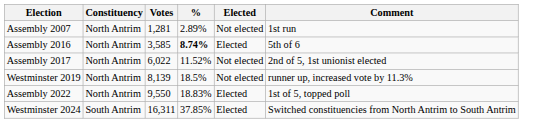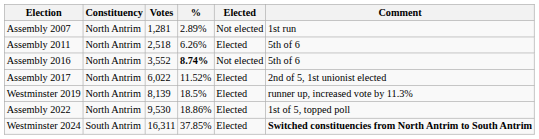 <table class="wikitable sortable">
 <tr>
 <th>Election</th>
 <th>Constituency</th>
 <th>Votes</th>
 <th>%</th>
 <th>Elected</th>
 <th>Comment</th>
 </tr>
 <tr>
 <td>Assembly 2007</td>
 <td>North Antrim</td>
 <td>1,281</td>
 <td>2.89%</td>
 <td>Not elected</td>
 <td>1st run</td>
 </tr>
 <tr>
+<td>Assembly 2011</td>
+<td>North Antrim</td>
+<td>2,518</td>
+<td>6.26%</td>
+<td>Elected</td>
+<td>5th of 6</td>
+</tr>
+<tr>
 <td>Assembly 2016</td>
 <td>North Antrim</td>
-<td>3,585</td>
+<td>3,552</td>
 <td><strong>8.74%</strong></td>
-<td>Elected</td>
+<td>Not elected</td>
 <td>5th of 6</td>
 </tr>
 <tr>
 <td>Assembly 2017</td>
 <td>North Antrim</td>
 <td>6,022</td>
 <td>11.52%</td>
-<td>Not elected</td>
+<td>Elected</td>
 <td>2nd of 5, 1st unionist elected</td>
 </tr>
 <tr>
 <td>Westminster 2019</td>
 <td>North Antrim</td>
 <td>8,139</td>
 <td>18.5%</td>
-<td>Not elected</td>
+<td>Elected</td>
 <td>runner up, increased vote by 11.3%</td>
 </tr>
 <tr>
 <td>Assembly 2022</td>
 <td>North Antrim</td>
-<td>9,550</td>
-<td>18.83%</td>
+<td>9,530</td>
+<td>18.86%</td>
 <td>Elected</td>
 <td>1st of 5, topped poll</td>
 </tr>
 <tr>
 <td>Westminster 2024</td>
 <td>South Antrim</td>
 <td>16,311</td>
 <td>37.85%</td>
 <td>Elected</td>
-<td>Switched constituencies from North Antrim to South Antrim</td>
+<td><strong>Switched constituencies from North Antrim to South Antrim</strong></td>
 </tr>
 </table>
